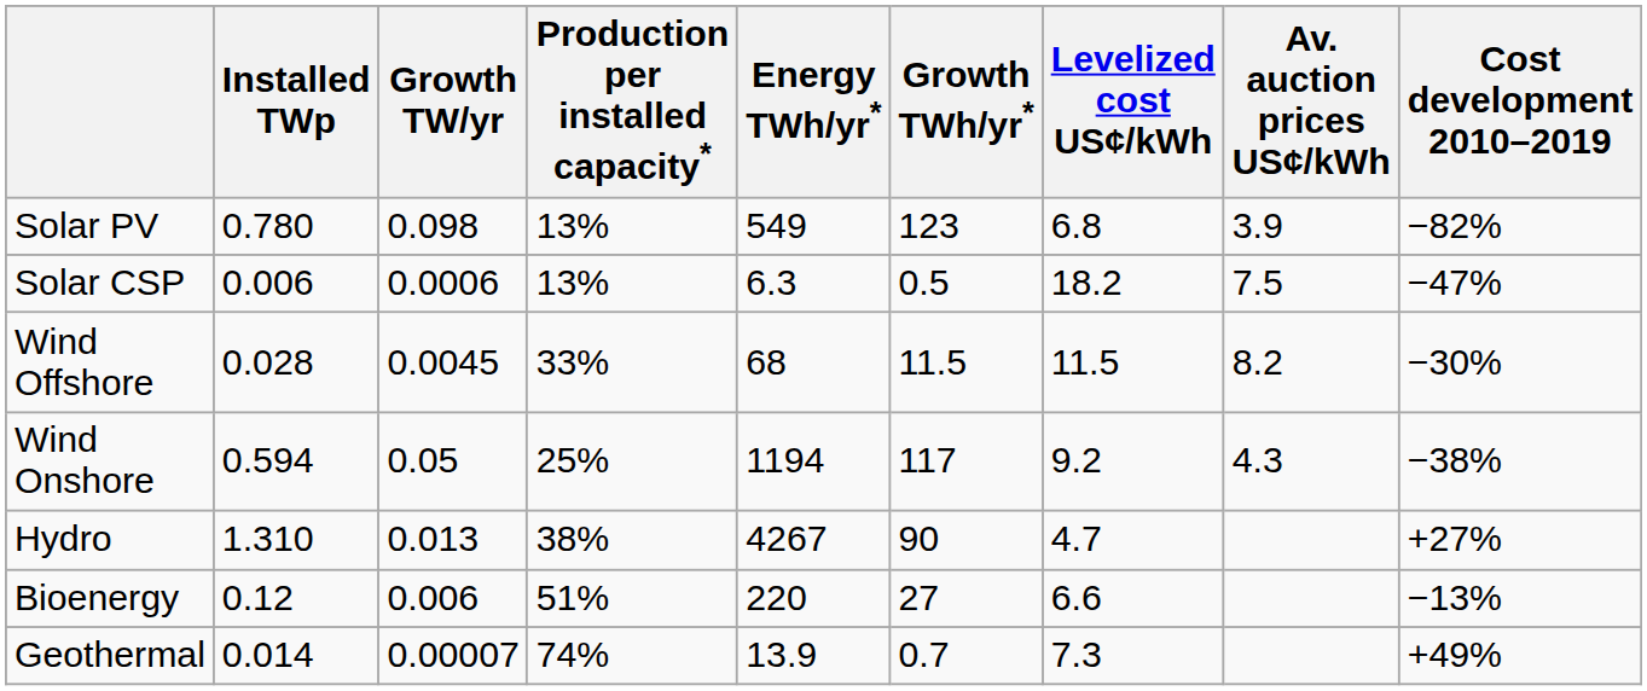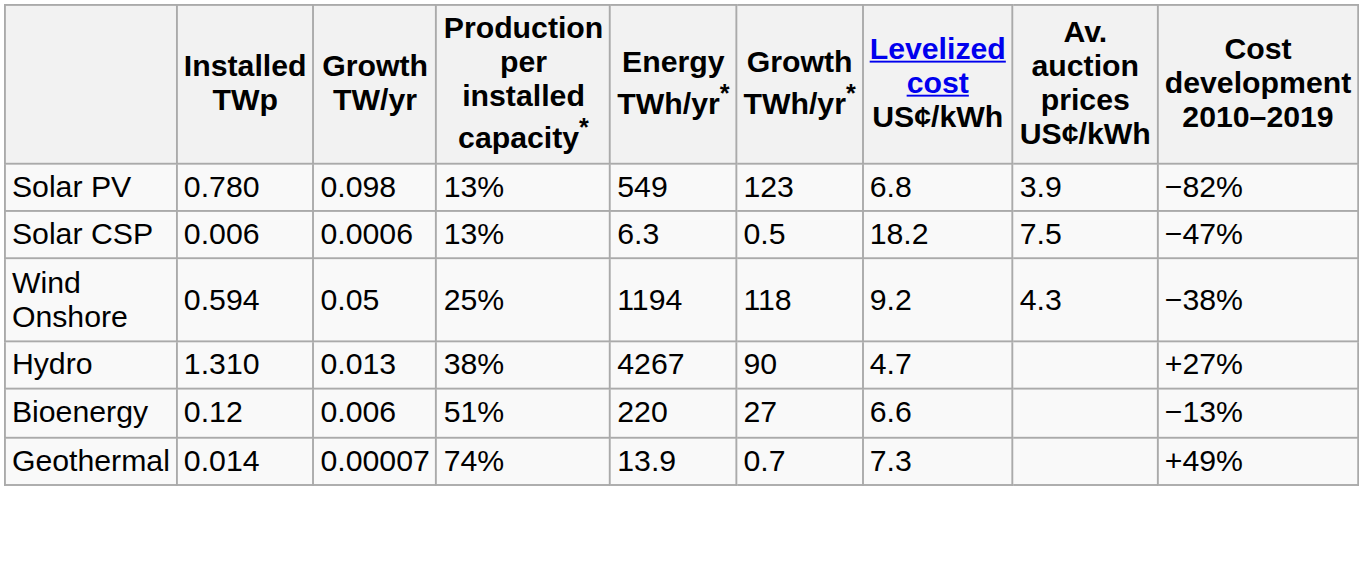 <table class="wikitable sortable">
 <tr>
 <th></th>
 <th>Installed<br>TWp</th>
 <th>Growth<br>TW/yr</th>
 <th>Production<br>per installed<br>capacity<sup>*</sup></th>
 <th>Energy<br>TWh/yr<sup>*</sup></th>
 <th>Growth<br>TWh/yr<sup>*</sup></th>
 <th><a href='#'>Levelized cost</a><br>US¢/kWh</th>
 <th>Av. auction prices<br>US¢/kWh</th>
 <th>Cost development<br>2010–2019</th>
 </tr>
 <tr>
 <td>Solar PV</td>
 <td>0.780</td>
 <td>0.098</td>
 <td>13%</td>
 <td>549</td>
 <td>123</td>
 <td>6.8</td>
 <td>3.9</td>
 <td>−82%</td>
 </tr>
 <tr>
 <td>Solar CSP</td>
 <td>0.006</td>
 <td>0.0006</td>
 <td>13%</td>
 <td>6.3</td>
 <td>0.5</td>
 <td>18.2</td>
 <td>7.5</td>
 <td>−47%</td>
 </tr>
 <tr>
-<td>Wind Offshore</td>
-<td>0.028</td>
-<td>0.0045</td>
-<td>33%</td>
-<td>68</td>
-<td>11.5</td>
-<td>11.5</td>
-<td>8.2</td>
-<td>−30%</td>
-</tr>
-<tr>
 <td>Wind Onshore</td>
 <td>0.594</td>
 <td>0.05</td>
 <td>25%</td>
 <td>1194</td>
-<td>117</td>
+<td>118</td>
 <td>9.2</td>
 <td>4.3</td>
 <td>−38%</td>
 </tr>
 <tr>
 <td>Hydro</td>
 <td>1.310</td>
 <td>0.013</td>
 <td>38%</td>
 <td>4267</td>
 <td>90</td>
 <td>4.7</td>
 <td></td>
 <td>+27%</td>
 </tr>
 <tr>
 <td>Bioenergy</td>
 <td>0.12</td>
 <td>0.006</td>
 <td>51%</td>
 <td>220</td>
 <td>27</td>
 <td>6.6</td>
 <td></td>
 <td>−13%</td>
 </tr>
 <tr>
 <td>Geothermal</td>
 <td>0.014</td>
 <td>0.00007</td>
 <td>74%</td>
 <td>13.9</td>
 <td>0.7</td>
 <td>7.3</td>
 <td></td>
 <td>+49%</td>
 </tr>
 </table>
